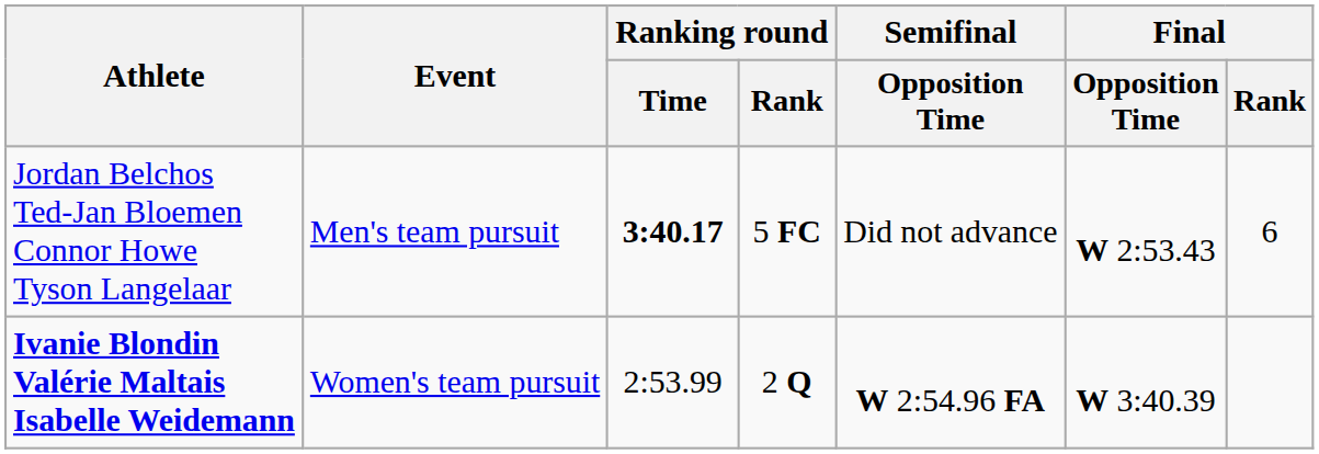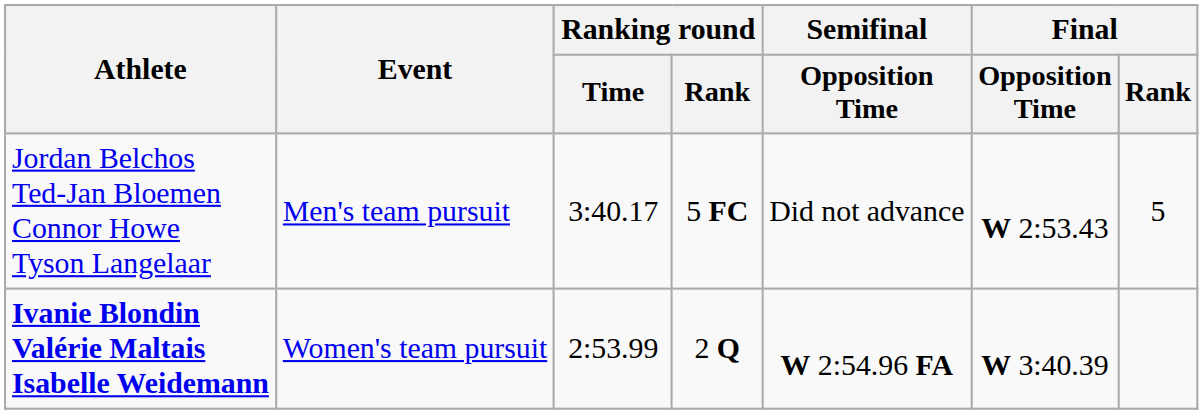 <table class=wikitable style=font-size:90%;text-align:center>
 <tr>
 <th rowspan=2>Athlete</th>
 <th rowspan=2>Event</th>
 <th colspan=2>Ranking round</th>
 <th>Semifinal</th>
 <th colspan=2>Final</th>
 </tr>
 <tr style=font-size:95%>
 <th>Time</th>
 <th>Rank</th>
 <th>Opposition<br>Time</th>
 <th>Opposition<br>Time</th>
 <th>Rank</th>
 </tr>
 <tr>
 <td align=left><a href='#'>Jordan Belchos</a><br><a href='#'>Ted-Jan Bloemen</a><br><a href='#'>Connor Howe</a><br><a href='#'>Tyson Langelaar</a></td>
 <td align=left><a href='#'>Men's team pursuit</a></td>
-<td><strong>3:40.17</strong></td>
+<td>3:40.17</td>
 <td>5 <strong>FC</strong></td>
 <td>Did not advance</td>
 <td><br><strong>W</strong> 2:53.43 </td>
-<td>6</td>
+<td>5</td>
 </tr>
 <tr>
 <td align=left><strong><a href='#'>Ivanie Blondin</a><br><a href='#'>Valérie Maltais</a><br><a href='#'>Isabelle Weidemann</a></strong></td>
 <td align=left><a href='#'>Women's team pursuit</a></td>
 <td>2:53.99</td>
 <td>2 <strong>Q</strong></td>
 <td><br><strong>W</strong> 2:54.96 <strong>FA</strong></td>
 <td><br><strong>W</strong> 3:40.39</td>
 <td></td>
 </tr>
 </table>
